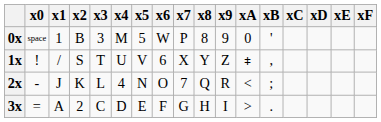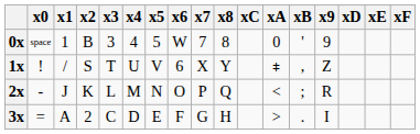 <table class=wikitable style="text-align:center" border=1>
 <tr>
 <th></th>
 <th>x0</th>
 <th>x1</th>
 <th>x2</th>
 <th>x3</th>
 <th>x4</th>
 <th>x5</th>
 <th>x6</th>
 <th>x7</th>
 <th>x8</th>
-<th>x9</th>
+<th>xC</th>
 <th>xA</th>
 <th>xB</th>
-<th>xC</th>
+<th>x9</th>
 <th>xD</th>
 <th>xE</th>
 <th>xF</th>
 </tr>
 <tr>
 <th>0x</th>
 <td style="font-size: 60%">space</td>
 <td>1</td>
 <td>B</td>
 <td>3</td>
-<td>M</td>
+<td>4</td>
 <td>5</td>
 <td>W</td>
-<td>P</td>
+<td>7</td>
 <td>8</td>
-<td>9</td>
+<td></td>
 <td>0</td>
 <td>'</td>
-<td></td>
+<td>9</td>
 <td></td>
 <td></td>
 <td></td>
 </tr>
 <tr>
 <th>1x</th>
 <td>!</td>
 <td>/</td>
 <td>S</td>
 <td>T</td>
 <td>U</td>
 <td>V</td>
 <td>6</td>
 <td>X</td>
 <td>Y</td>
-<td>Z</td>
+<td></td>
 <td>⧧</td>
 <td>,</td>
-<td></td>
+<td>Z</td>
 <td></td>
 <td></td>
 <td></td>
 </tr>
 <tr>
 <th>2x</th>
 <td>-</td>
 <td>J</td>
 <td>K</td>
 <td>L</td>
-<td>4</td>
+<td>M</td>
 <td>N</td>
 <td>O</td>
-<td>7</td>
+<td>P</td>
 <td>Q</td>
-<td>R</td>
+<td></td>
 <td><</td>
 <td>;</td>
-<td></td>
+<td>R</td>
 <td></td>
 <td></td>
 <td></td>
 </tr>
 <tr>
 <th>3x</th>
 <td>=</td>
 <td>A</td>
 <td>2</td>
 <td>C</td>
 <td>D</td>
 <td>E</td>
 <td>F</td>
 <td>G</td>
 <td>H</td>
-<td>I</td>
+<td></td>
 <td>></td>
 <td>.</td>
-<td></td>
+<td>I</td>
 <td></td>
 <td></td>
 <td></td>
 </tr>
 </table>
